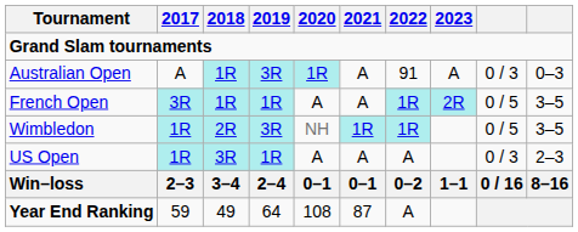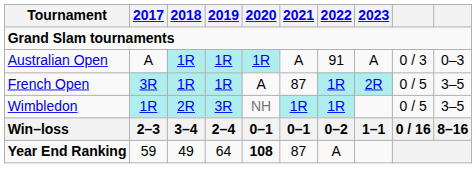 <table class=wikitable style=text-align:center;font-size:97%>
 <tr>
 <th>Tournament</th>
 <th><a href='#'>2017</a></th>
 <th><a href='#'>2018</a></th>
 <th><a href='#'>2019</a></th>
 <th><a href='#'>2020</a></th>
 <th><a href='#'>2021</a></th>
 <th><a href='#'>2022</a></th>
 <th><a href='#'>2023</a></th>
 <th></th>
 <th></th>
 </tr>
 <tr>
 <td colspan="10" align="left"><strong>Grand Slam tournaments</strong></td>
 </tr>
 <tr>
 <td align=left><a href='#'>Australian Open</a></td>
 <td>A</td>
 <td bgcolor=afeeee><a href='#'>1R</a></td>
-<td bgcolor=afeeee><a href='#'>3R</a></td>
+<td bgcolor=afeeee><a href='#'>1R</a></td>
 <td bgcolor=afeeee><a href='#'>1R</a></td>
 <td>A</td>
 <td>91</td>
 <td>A</td>
 <td>0 / 3</td>
 <td>0–3</td>
 </tr>
 <tr>
 <td align=left><a href='#'>French Open</a></td>
 <td bgcolor=afeeee><a href='#'>3R</a></td>
 <td bgcolor=afeeee><a href='#'>1R</a></td>
 <td bgcolor=afeeee><a href='#'>1R</a></td>
 <td>A</td>
-<td>A</td>
+<td>87</td>
 <td bgcolor=afeeee><a href='#'>1R</a></td>
 <td bgcolor=afeeee><a href='#'>2R</a></td>
 <td>0 / 5</td>
 <td>3–5</td>
 </tr>
 <tr>
 <td align=left><a href='#'>Wimbledon</a></td>
 <td bgcolor=afeeee><a href='#'>1R</a></td>
 <td bgcolor=afeeee><a href='#'>2R</a></td>
 <td bgcolor=afeeee><a href='#'>3R</a></td>
 <td style=color:#767676>NH</td>
 <td bgcolor=afeeee><a href='#'>1R</a></td>
 <td bgcolor=afeeee><a href='#'>1R</a></td>
 <td></td>
 <td>0 / 5</td>
 <td>3–5</td>
 </tr>
 <tr>
-<td align=left><a href='#'>US Open</a></td>
-<td bgcolor=afeeee><a href='#'>1R</a></td>
-<td bgcolor=afeeee><a href='#'>3R</a></td>
-<td bgcolor=afeeee><a href='#'>1R</a></td>
-<td>A</td>
-<td>A</td>
-<td>A</td>
-<td></td>
-<td>0 / 3</td>
-<td>2–3</td>
-</tr>
-<tr>
 <th style=text-align:left>Win–loss</th>
 <th>2–3</th>
 <th>3–4</th>
 <th>2–4</th>
 <th>0–1</th>
 <th>0–1</th>
 <th>0–2</th>
 <th>1–1</th>
 <th>0 / 16</th>
 <th>8–16</th>
 </tr>
 <tr>
 <td align=left><strong>Year End Ranking</strong></td>
 <td>59</td>
 <td>49</td>
 <td>64</td>
-<td>108</td>
+<td><strong>108</strong></td>
 <td>87</td>
 <td>A</td>
 <td></td>
 <th colspan="2"></th>
 </tr>
 </table>
